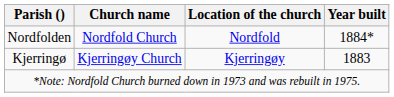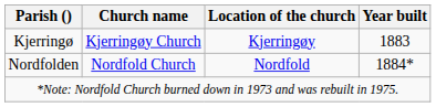 <table class="wikitable" style="text-align:center">
 <tr>
 <th>Parish ()</th>
 <th>Church name</th>
 <th>Location of the church</th>
 <th>Year built</th>
 </tr>
 <tr>
+<td rowspan="1">Kjerringø</td>
+<td><a href='#'>Kjerringøy Church</a></td>
+<td><a href='#'>Kjerringøy</a></td>
+<td>1883</td>
+</tr>
+<tr>
 <td rowspan="1">Nordfolden</td>
 <td><a href='#'>Nordfold Church</a></td>
 <td><a href='#'>Nordfold</a></td>
 <td>1884*</td>
 </tr>
 <tr>
-<td rowspan="1">Kjerringø</td>
-<td><a href='#'>Kjerringøy Church</a></td>
-<td><a href='#'>Kjerringøy</a></td>
-<td>1883</td>
-</tr>
-<tr>
 <td colspan="4"><small><em>*Note: Nordfold Church burned down in 1973 and was rebuilt in 1975.</em></small></td>
 </tr>
 </table>
